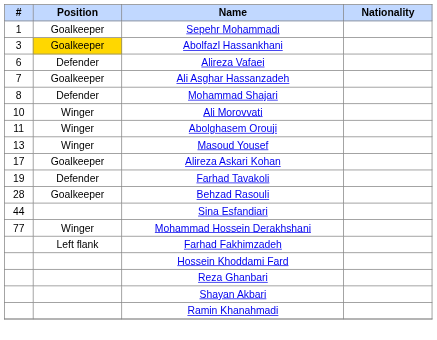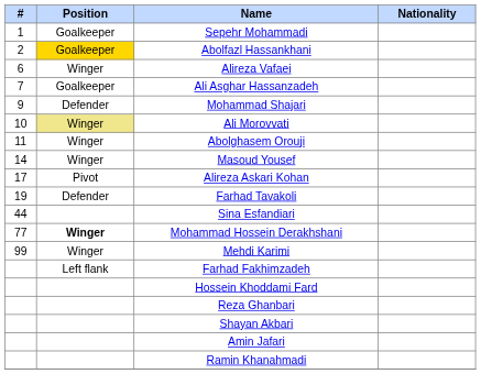 <table border=1 style="border-collapse:collapse; font-size:90%;" cellpadding=3 cellspacing=0 width=30%>
 <tr bgcolor=#C1D8FF>
 <th width=2%>#</th>
 <th width=5%>Position</th>
 <th width=10%>Name</th>
 <th width=5%>Nationality</th>
 </tr>
 <tr align=center>
 <td>1</td>
 <td>Goalkeeper</td>
 <td><a href='#'>Sepehr Mohammadi</a></td>
 <td></td>
 </tr>
 <tr align=center>
-<td>3</td>
+<td>2</td>
 <td style="background: gold;">Goalkeeper</td>
 <td><a href='#'>Abolfazl Hassankhani</a></td>
 <td></td>
 </tr>
 <tr align=center>
 <td>6</td>
-<td>Defender</td>
+<td>Winger</td>
 <td><a href='#'>Alireza Vafaei</a></td>
 <td></td>
 </tr>
 <tr align=center>
 <td>7</td>
 <td>Goalkeeper</td>
 <td><a href='#'>Ali Asghar Hassanzadeh</a></td>
 <td></td>
 </tr>
 <tr align=center>
-<td>8</td>
+<td>9</td>
 <td>Defender</td>
 <td><a href='#'>Mohammad Shajari</a></td>
 <td></td>
 </tr>
 <tr align=center>
 <td>10</td>
-<td>Winger</td>
+<td style="background: khaki;">Winger</td>
 <td><a href='#'>Ali Morovvati</a></td>
 <td></td>
 </tr>
 <tr align=center>
 <td>11</td>
 <td>Winger</td>
 <td><a href='#'>Abolghasem Orouji</a></td>
 <td></td>
 </tr>
 <tr align=center>
-<td>13</td>
+<td>14</td>
 <td>Winger</td>
 <td><a href='#'>Masoud Yousef</a></td>
 <td></td>
 </tr>
 <tr align=center>
 <td>17</td>
-<td>Goalkeeper</td>
+<td>Pivot</td>
 <td><a href='#'>Alireza Askari Kohan</a></td>
 <td></td>
 </tr>
 <tr align=center>
 <td>19</td>
 <td>Defender</td>
 <td><a href='#'>Farhad Tavakoli</a></td>
 <td></td>
 </tr>
 <tr align=center>
-<td>28</td>
-<td>Goalkeeper</td>
-<td><a href='#'>Behzad Rasouli</a></td>
-<td></td>
-</tr>
-<tr align=center>
 <td>44</td>
 <td></td>
 <td><a href='#'>Sina Esfandiari</a></td>
 <td></td>
 </tr>
 <tr align=center>
 <td>77</td>
+<td><strong>Winger</strong></td>
+<td><a href='#'>Mohammad Hossein Derakhshani</a></td>
+<td></td>
+</tr>
+<tr align=center>
+<td>99</td>
 <td>Winger</td>
-<td><a href='#'>Mohammad Hossein Derakhshani</a></td>
+<td><a href='#'>Mehdi Karimi</a></td>
 <td></td>
 </tr>
 <tr align=center>
 <td></td>
 <td>Left flank</td>
 <td><a href='#'>Farhad Fakhimzadeh</a></td>
 <td></td>
 </tr>
 <tr align=center>
 <td></td>
 <td></td>
 <td><a href='#'>Hossein Khoddami Fard</a></td>
 <td></td>
 </tr>
 <tr align=center>
 <td></td>
 <td></td>
 <td><a href='#'>Reza Ghanbari</a></td>
 <td></td>
 </tr>
 <tr align=center>
 <td></td>
 <td></td>
 <td><a href='#'>Shayan Akbari</a></td>
 <td></td>
 </tr>
 <tr align=center>
 <td></td>
 <td></td>
+<td><a href='#'>Amin Jafari</a></td>
+<td></td>
+</tr>
+<tr align=center>
+<td></td>
+<td></td>
 <td><a href='#'>Ramin Khanahmadi</a></td>
 <td></td>
 </tr>
 <tr align=center>
 </tr>
 </table>
